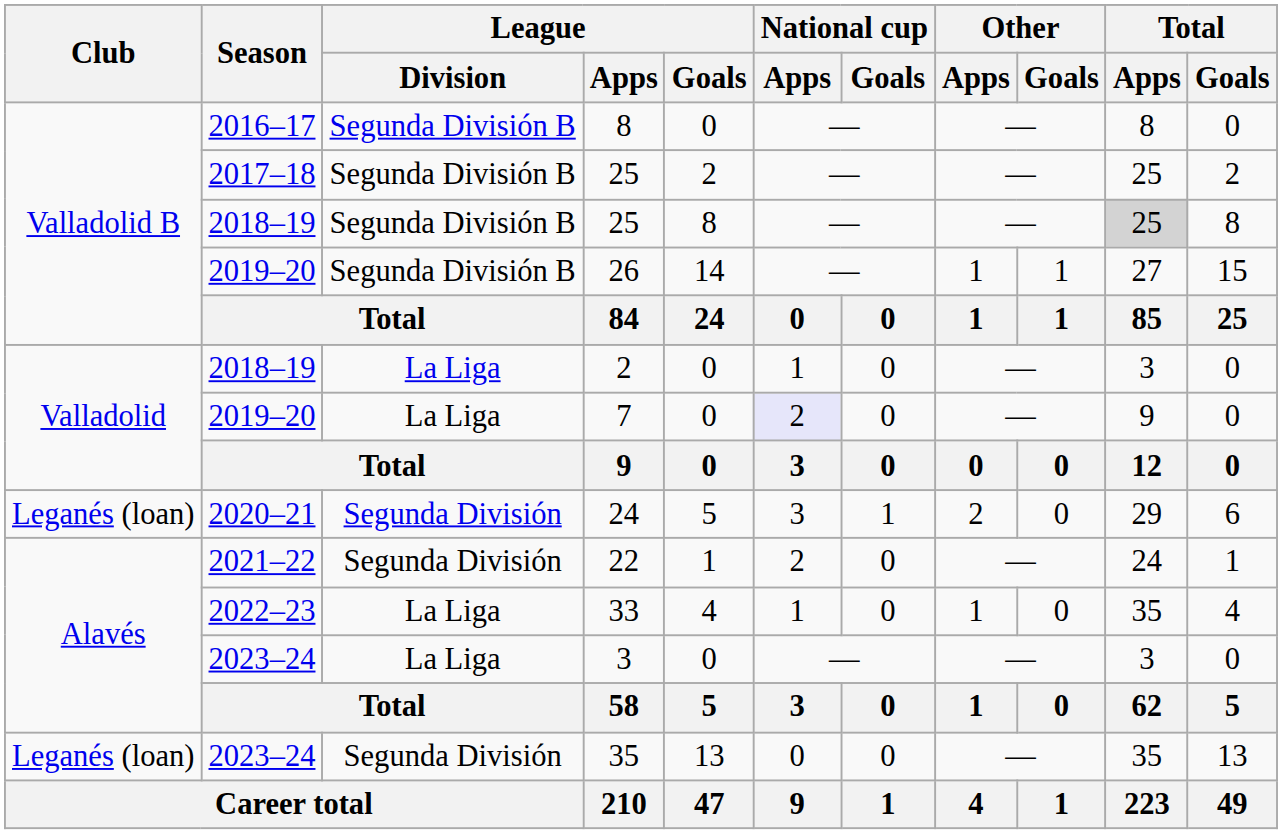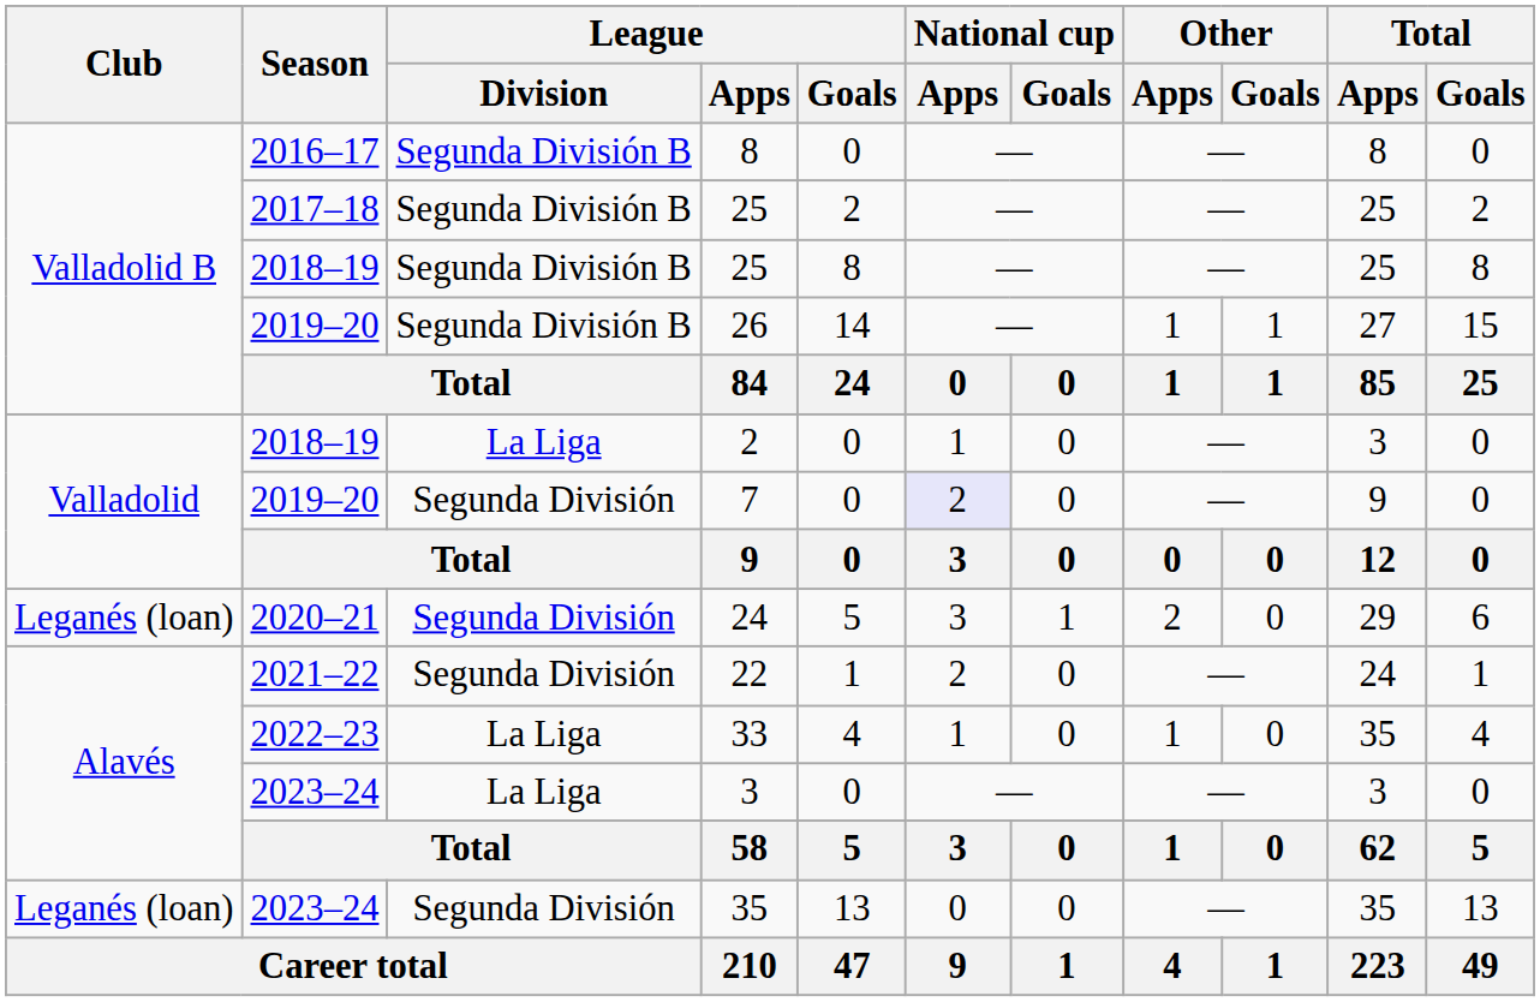 <table class="wikitable" style="text-align:center">
 <tr>
 <th rowspan="2">Club</th>
 <th rowspan="2">Season</th>
 <th colspan="3">League</th>
 <th colspan="2">National cup</th>
 <th colspan="2">Other</th>
 <th colspan="2">Total</th>
 </tr>
 <tr>
 <th>Division</th>
 <th>Apps</th>
 <th>Goals</th>
 <th>Apps</th>
 <th>Goals</th>
 <th>Apps</th>
 <th>Goals</th>
 <th>Apps</th>
 <th>Goals</th>
 </tr>
 <tr>
 <td rowspan="5"><a href='#'>Valladolid B</a></td>
 <td><a href='#'>2016–17</a></td>
 <td><a href='#'>Segunda División B</a></td>
 <td>8</td>
 <td>0</td>
 <td colspan="2">—</td>
 <td colspan="2">—</td>
 <td>8</td>
 <td>0</td>
 </tr>
 <tr>
 <td><a href='#'>2017–18</a></td>
 <td>Segunda División B</td>
 <td>25</td>
 <td>2</td>
 <td colspan="2">—</td>
 <td colspan="2">—</td>
 <td>25</td>
 <td>2</td>
 </tr>
 <tr>
 <td><a href='#'>2018–19</a></td>
 <td>Segunda División B</td>
 <td>25</td>
 <td>8</td>
 <td colspan="2">—</td>
 <td colspan="2">—</td>
-<td style="background: lightgrey;">25</td>
+<td>25</td>
 <td>8</td>
 </tr>
 <tr>
 <td><a href='#'>2019–20</a></td>
 <td>Segunda División B</td>
 <td>26</td>
 <td>14</td>
 <td colspan="2">—</td>
 <td>1</td>
 <td>1</td>
 <td>27</td>
 <td>15</td>
 </tr>
 <tr>
 <th colspan="2">Total</th>
 <th>84</th>
 <th>24</th>
 <th>0</th>
 <th>0</th>
 <th>1</th>
 <th>1</th>
 <th>85</th>
 <th>25</th>
 </tr>
 <tr>
 <td rowspan="3"><a href='#'>Valladolid</a></td>
 <td><a href='#'>2018–19</a></td>
 <td><a href='#'>La Liga</a></td>
 <td>2</td>
 <td>0</td>
 <td>1</td>
 <td>0</td>
 <td colspan="2">—</td>
 <td>3</td>
 <td>0</td>
 </tr>
 <tr>
 <td><a href='#'>2019–20</a></td>
-<td>La Liga</td>
+<td>Segunda División</td>
 <td>7</td>
 <td>0</td>
 <td style="background: lavender;">2</td>
 <td>0</td>
 <td colspan="2">—</td>
 <td>9</td>
 <td>0</td>
 </tr>
 <tr>
 <th colspan="2">Total</th>
 <th>9</th>
 <th>0</th>
 <th>3</th>
 <th>0</th>
 <th>0</th>
 <th>0</th>
 <th>12</th>
 <th>0</th>
 </tr>
 <tr>
 <td><a href='#'>Leganés</a> (loan)</td>
 <td><a href='#'>2020–21</a></td>
 <td><a href='#'>Segunda División</a></td>
 <td>24</td>
 <td>5</td>
 <td>3</td>
 <td>1</td>
 <td>2</td>
 <td>0</td>
 <td>29</td>
 <td>6</td>
 </tr>
 <tr>
 <td rowspan="4"><a href='#'>Alavés</a></td>
 <td><a href='#'>2021–22</a></td>
 <td>Segunda División</td>
 <td>22</td>
 <td>1</td>
 <td>2</td>
 <td>0</td>
 <td colspan="2">—</td>
 <td>24</td>
 <td>1</td>
 </tr>
 <tr>
 <td><a href='#'>2022–23</a></td>
 <td>La Liga</td>
 <td>33</td>
 <td>4</td>
 <td>1</td>
 <td>0</td>
 <td>1</td>
 <td>0</td>
 <td>35</td>
 <td>4</td>
 </tr>
 <tr>
 <td><a href='#'>2023–24</a></td>
 <td>La Liga</td>
 <td>3</td>
 <td>0</td>
 <td colspan="2">—</td>
 <td colspan="2">—</td>
 <td>3</td>
 <td>0</td>
 </tr>
 <tr>
 <th colspan="2">Total</th>
 <th>58</th>
 <th>5</th>
 <th>3</th>
 <th>0</th>
 <th>1</th>
 <th>0</th>
 <th>62</th>
 <th>5</th>
 </tr>
 <tr>
 <td><a href='#'>Leganés</a> (loan)</td>
 <td><a href='#'>2023–24</a></td>
 <td>Segunda División</td>
 <td>35</td>
 <td>13</td>
 <td>0</td>
 <td>0</td>
 <td colspan="2">—</td>
 <td>35</td>
 <td>13</td>
 </tr>
 <tr>
 <th colspan="3">Career total</th>
 <th>210</th>
 <th>47</th>
 <th>9</th>
 <th>1</th>
 <th>4</th>
 <th>1</th>
 <th>223</th>
 <th>49</th>
 </tr>
 </table>
